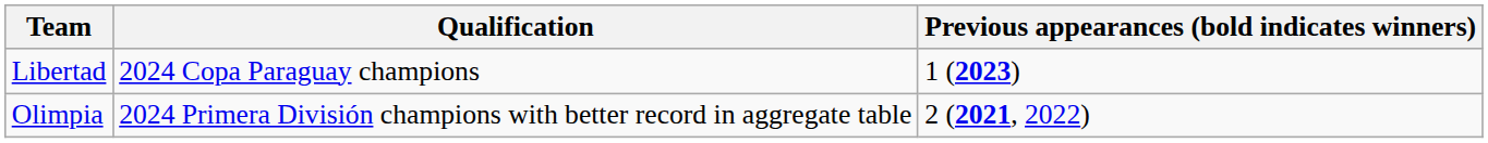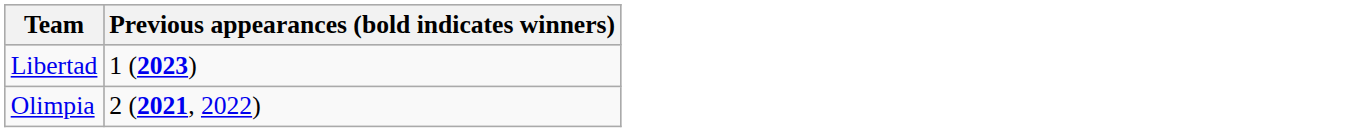 <table class="wikitable">
 <tr>
 <th>Team</th>
-<th>Qualification</th>
 <th>Previous appearances (bold indicates winners)</th>
 </tr>
 <tr>
 <td><a href='#'>Libertad</a></td>
-<td><a href='#'>2024 Copa Paraguay</a> champions</td>
 <td>1 (<strong><a href='#'>2023</a></strong>)</td>
 </tr>
 <tr>
 <td><a href='#'>Olimpia</a></td>
-<td><a href='#'>2024 Primera División</a> champions with better record in aggregate table</td>
 <td>2 (<strong><a href='#'>2021</a></strong>, <a href='#'>2022</a>)</td>
 </tr>
 </table>
